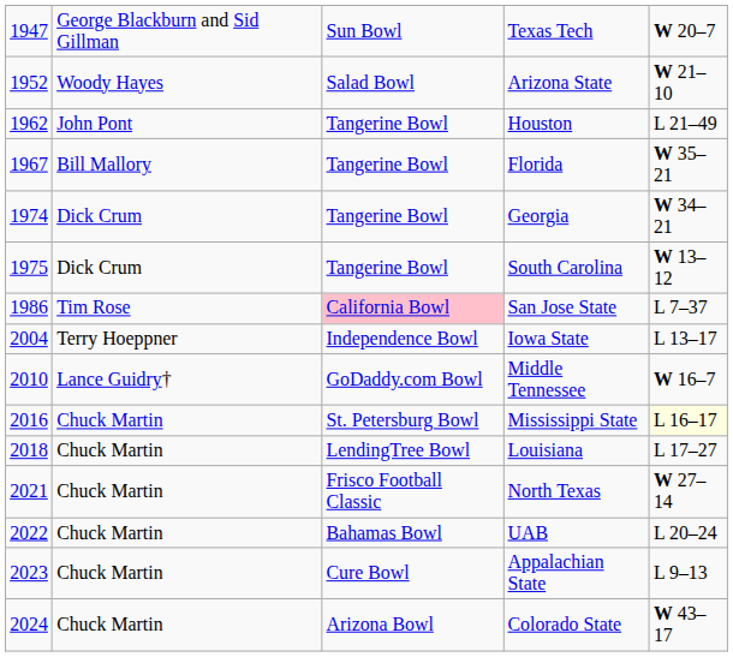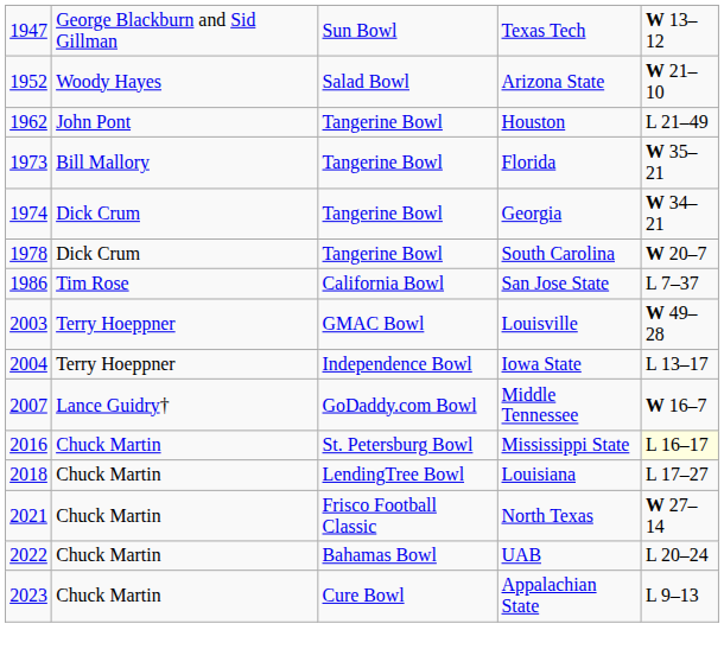 <table class="wikitable">
 <tr>
 </tr>
 <tr>
 <td><a href='#'>1947</a></td>
 <td><a href='#'>George Blackburn</a> and <a href='#'>Sid Gillman</a></td>
 <td><a href='#'>Sun Bowl</a></td>
 <td><a href='#'>Texas Tech</a></td>
-<td><strong>W</strong> 20–7</td>
+<td><strong>W</strong> 13–12</td>
 </tr>
 <tr>
 <td><a href='#'>1952</a></td>
 <td><a href='#'>Woody Hayes</a></td>
 <td><a href='#'>Salad Bowl</a></td>
 <td><a href='#'>Arizona State</a></td>
 <td><strong>W</strong> 21–10</td>
 </tr>
 <tr>
 <td><a href='#'>1962</a></td>
 <td><a href='#'>John Pont</a></td>
 <td><a href='#'>Tangerine Bowl</a></td>
 <td><a href='#'>Houston</a></td>
 <td>L 21–49</td>
 </tr>
 <tr>
-<td><a href='#'>1967</a></td>
+<td><a href='#'>1973</a></td>
 <td><a href='#'>Bill Mallory</a></td>
 <td><a href='#'>Tangerine Bowl</a></td>
 <td><a href='#'>Florida</a></td>
 <td><strong>W</strong> 35–21</td>
 </tr>
 <tr>
 <td><a href='#'>1974</a></td>
 <td><a href='#'>Dick Crum</a></td>
 <td><a href='#'>Tangerine Bowl</a></td>
 <td><a href='#'>Georgia</a></td>
 <td><strong>W</strong> 34–21</td>
 </tr>
 <tr>
-<td><a href='#'>1975</a></td>
+<td><a href='#'>1978</a></td>
 <td>Dick Crum</td>
 <td><a href='#'>Tangerine Bowl</a></td>
 <td><a href='#'>South Carolina</a></td>
-<td><strong>W</strong> 13–12</td>
+<td><strong>W</strong> 20–7</td>
 </tr>
 <tr>
 <td><a href='#'>1986</a></td>
 <td><a href='#'>Tim Rose</a></td>
-<td style="background: pink;"><a href='#'>California Bowl</a></td>
+<td><a href='#'>California Bowl</a></td>
 <td><a href='#'>San Jose State</a></td>
 <td>L 7–37</td>
+</tr>
+<tr>
+<td><a href='#'>2003</a></td>
+<td><a href='#'>Terry Hoeppner</a></td>
+<td><a href='#'>GMAC Bowl</a></td>
+<td><a href='#'>Louisville</a></td>
+<td><strong>W</strong> 49–28</td>
 </tr>
 <tr>
 <td><a href='#'>2004</a></td>
 <td>Terry Hoeppner</td>
 <td><a href='#'>Independence Bowl</a></td>
 <td><a href='#'>Iowa State</a></td>
 <td>L 13–17</td>
 </tr>
 <tr>
-<td><a href='#'>2010</a></td>
+<td><a href='#'>2007</a></td>
 <td><a href='#'>Lance Guidry</a>†</td>
 <td><a href='#'>GoDaddy.com Bowl</a></td>
 <td><a href='#'>Middle Tennessee</a></td>
 <td><strong>W</strong> 16–7</td>
 </tr>
 <tr>
 <td><a href='#'>2016</a></td>
 <td><a href='#'>Chuck Martin</a></td>
 <td><a href='#'>St. Petersburg Bowl</a></td>
 <td><a href='#'>Mississippi State</a></td>
 <td style="background: lightyellow;">L 16–17</td>
 </tr>
 <tr>
 <td><a href='#'>2018</a></td>
 <td>Chuck Martin</td>
 <td><a href='#'>LendingTree Bowl</a></td>
 <td><a href='#'>Louisiana</a></td>
 <td>L 17–27</td>
 </tr>
 <tr>
 <td><a href='#'>2021</a></td>
 <td>Chuck Martin</td>
 <td><a href='#'>Frisco Football Classic</a></td>
 <td><a href='#'>North Texas</a></td>
 <td><strong>W</strong> 27–14</td>
 </tr>
 <tr>
 <td><a href='#'>2022</a></td>
 <td>Chuck Martin</td>
 <td><a href='#'>Bahamas Bowl</a></td>
 <td><a href='#'>UAB</a></td>
 <td>L 20–24</td>
 </tr>
 <tr>
 <td><a href='#'>2023</a></td>
 <td>Chuck Martin</td>
 <td><a href='#'>Cure Bowl</a></td>
 <td><a href='#'>Appalachian State</a></td>
 <td>L 9–13</td>
 </tr>
-<tr>
-<td><a href='#'>2024</a></td>
-<td>Chuck Martin</td>
-<td><a href='#'>Arizona Bowl</a></td>
-<td><a href='#'>Colorado State</a></td>
-<td><strong>W</strong> 43–17</td>
-</tr>
 </table>
